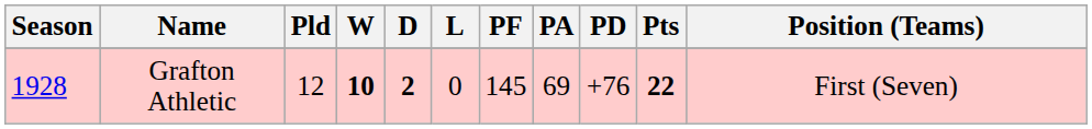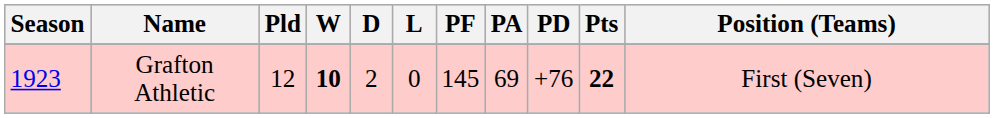 <table class="wikitable" style="text-align:center;">
 <tr>
 <th width=30>Season</th>
 <th width=100 abbr="Name">Name</th>
 <th width=20 abbr="Played">Pld</th>
 <th width=20 abbr="Won">W</th>
 <th width=20 abbr="Drawn">D</th>
 <th width=20 abbr="Lost">L</th>
 <th width=20 abbr="Points for">PF</th>
 <th width=20 abbr="Points against">PA</th>
 <th width=20 abbr="Points difference">PD</th>
 <th width=20 abbr="Points">Pts</th>
 <th width=225>Position (Teams)</th>
 </tr>
 <tr>
 </tr>
 <tr style="background: #FFCCCC;">
-<td style="text-align:left;"><a href='#'>1928</a></td>
+<td style="text-align:left;"><a href='#'>1923</a></td>
 <td>Grafton Athletic</td>
 <td>12</td>
 <td><strong>10</strong></td>
-<td><strong>2</strong></td>
+<td>2</td>
 <td>0</td>
 <td>145</td>
 <td>69</td>
 <td>+76</td>
 <td><strong>22</strong></td>
 <td>First (Seven)</td>
 </tr>
 </table>
